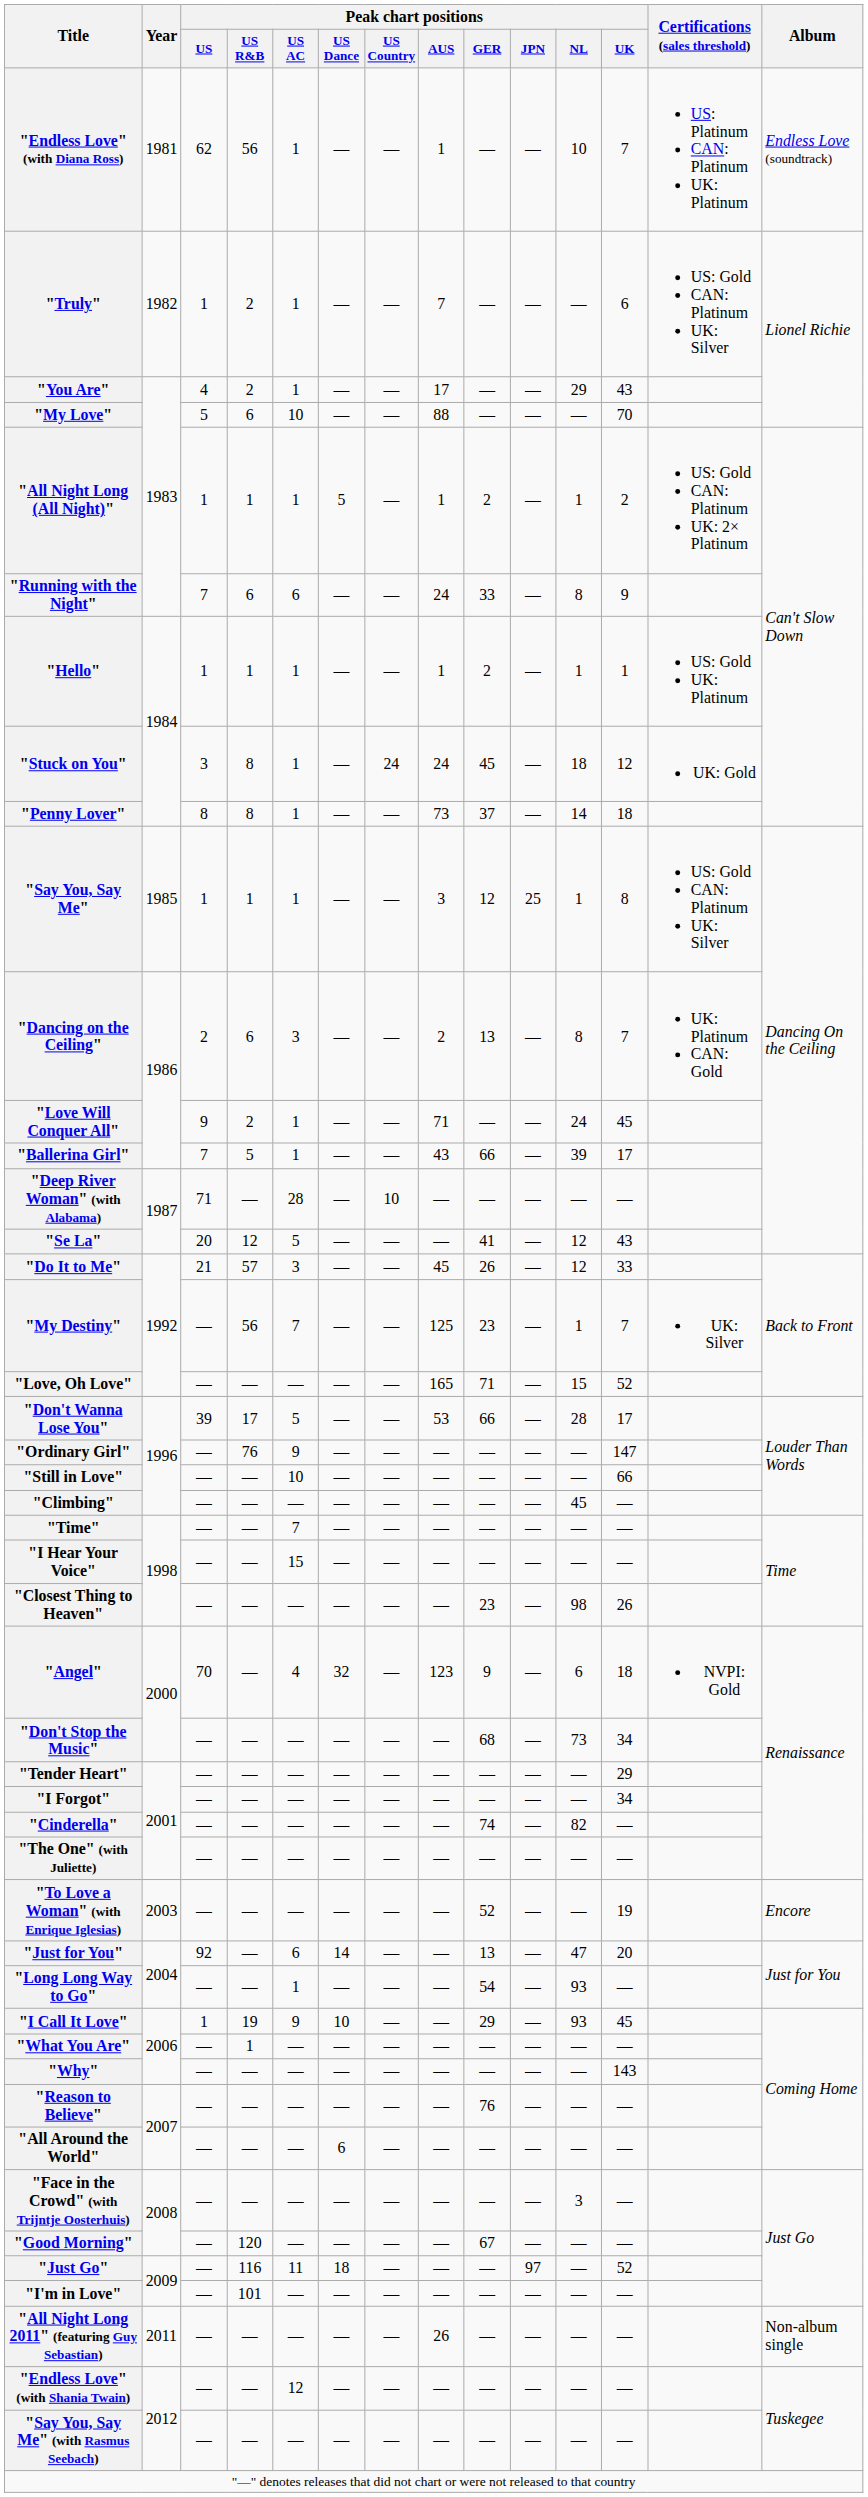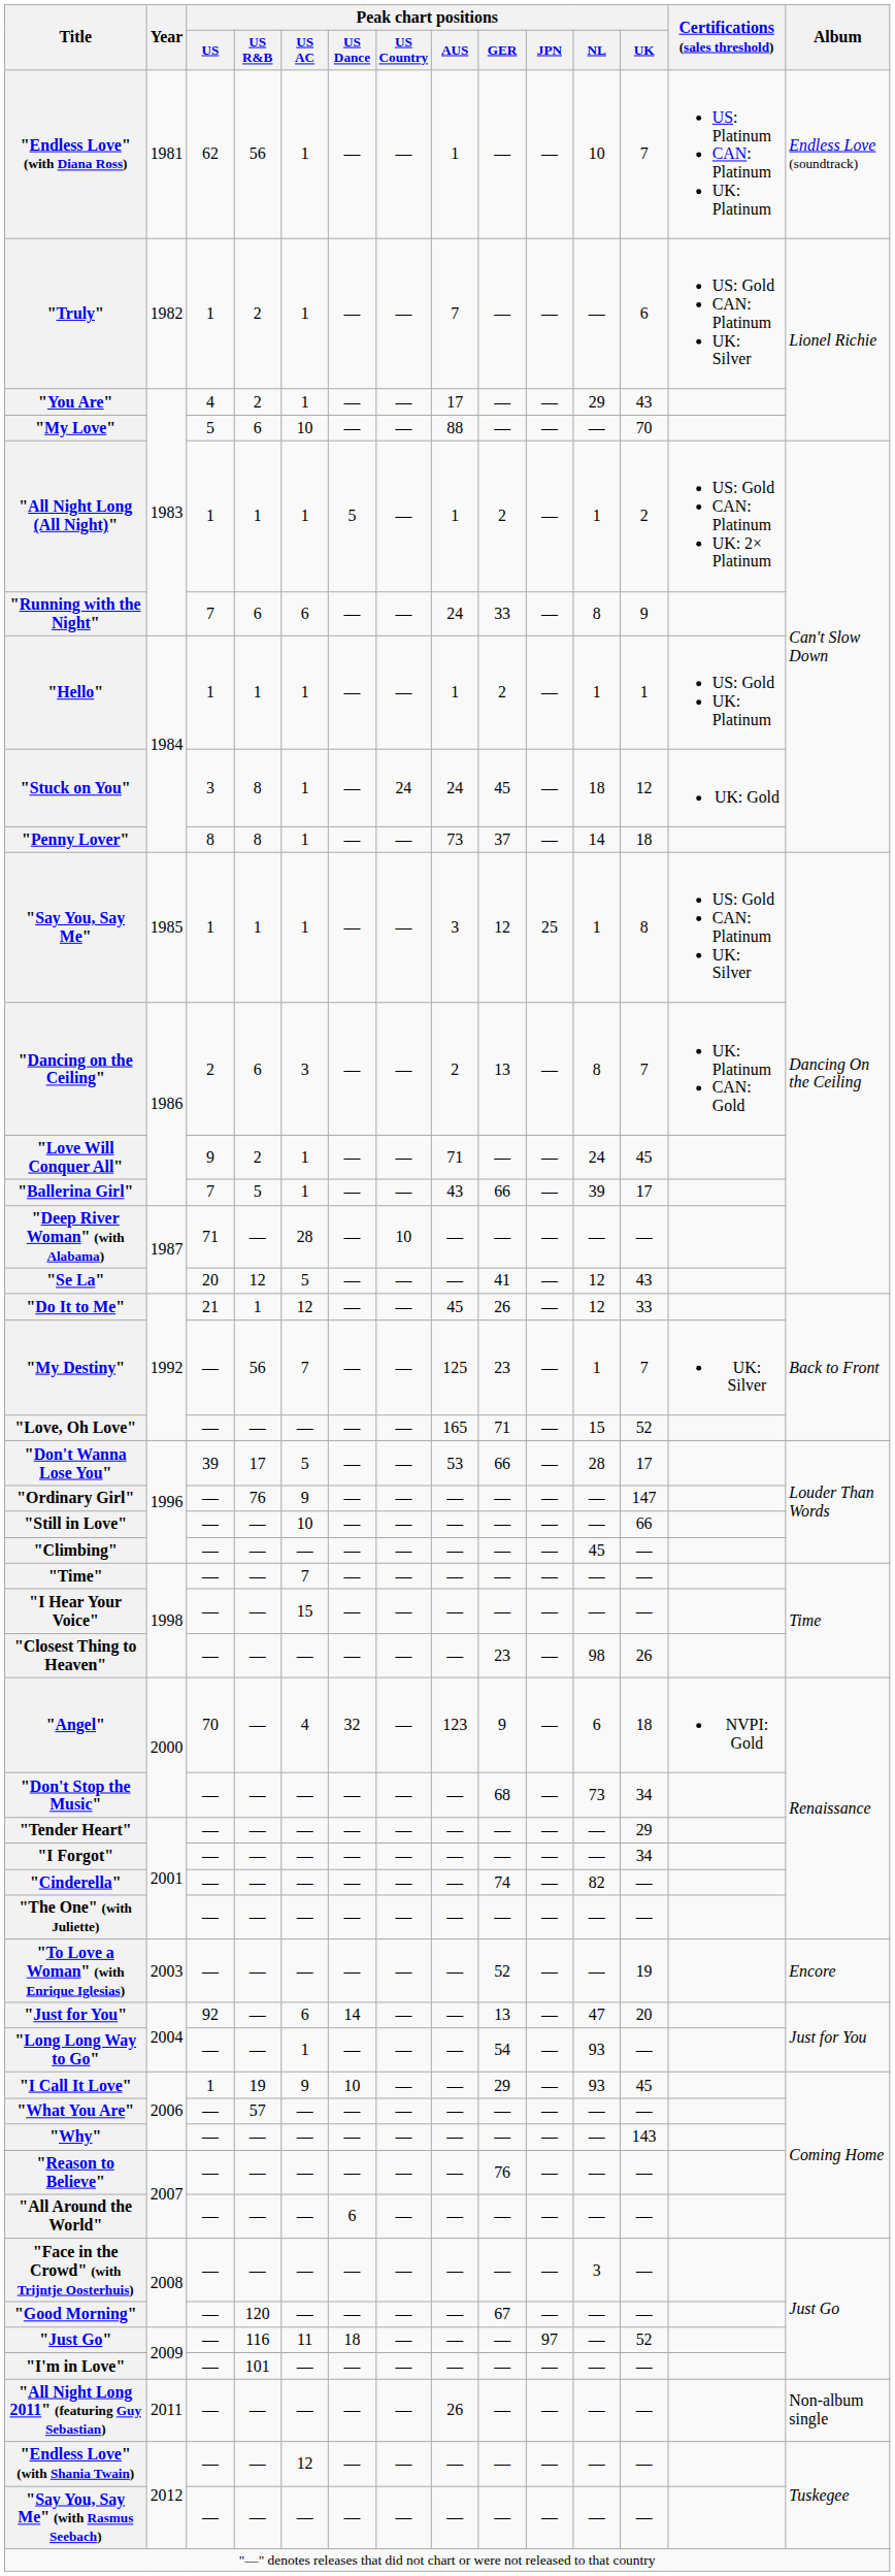 <table class="wikitable plainrowheaders" style="text-align:center;">
 <tr>
 <th rowspan="2">Title</th>
 <th rowspan="2">Year</th>
 <th colspan="10">Peak chart positions</th>
 <th rowspan="2"><a href='#'>Certifications</a><br><small>(<a href='#'>sales threshold</a>)</small></th>
 <th rowspan="2">Album</th>
 </tr>
 <tr style="font-size:smaller;">
 <th width="40"><a href='#'>US</a><br></th>
 <th width="40"><a href='#'>US<br>R&B</a><br></th>
 <th width="40"><a href='#'>US<br>AC</a><br></th>
 <th width="40"><a href='#'>US Dance</a><br></th>
 <th width="40"><a href='#'>US Country</a><br></th>
 <th width="40"><a href='#'>AUS</a><br></th>
 <th width="40"><a href='#'>GER</a><br></th>
 <th width="40"><a href='#'>JPN</a><br></th>
 <th width="40"><a href='#'>NL</a><br></th>
 <th width="40"><a href='#'>UK</a><br></th>
 </tr>
 <tr>
 <th scope="row">"<a href='#'>Endless Love</a>" <small>(with <a href='#'>Diana Ross</a>)</small></th>
 <td>1981</td>
 <td>62</td>
 <td>56</td>
 <td>1</td>
 <td>—</td>
 <td>—</td>
 <td>1</td>
 <td>—</td>
 <td>—</td>
 <td>10</td>
 <td>7</td>
 <td align="left"><br><ul><li><a href='#'>US</a>: Platinum</li><li><a href='#'>CAN</a>: Platinum</li><li>UK: Platinum</li></ul></td>
 <td align="left"><em><a href='#'>Endless Love</a></em> <small>(soundtrack)</small></td>
 </tr>
 <tr>
 <th scope="row">"<a href='#'>Truly</a>"</th>
 <td>1982</td>
 <td>1</td>
 <td>2</td>
 <td>1</td>
 <td>—</td>
 <td>—</td>
 <td>7</td>
 <td>—</td>
 <td>—</td>
 <td>—</td>
 <td>6</td>
 <td align="left"><br><ul><li>US: Gold</li><li>CAN: Platinum</li><li>UK: Silver</li></ul></td>
 <td align="left" rowspan="3"><em>Lionel Richie</em></td>
 </tr>
 <tr>
 <th scope="row">"<a href='#'>You Are</a>"</th>
 <td rowspan="4">1983</td>
 <td>4</td>
 <td>2</td>
 <td>1</td>
 <td>—</td>
 <td>—</td>
 <td>17</td>
 <td>—</td>
 <td>—</td>
 <td>29</td>
 <td>43</td>
 <td></td>
 </tr>
 <tr>
 <th scope="row">"<a href='#'>My Love</a>"</th>
 <td>5</td>
 <td>6</td>
 <td>10</td>
 <td>—</td>
 <td>—</td>
 <td>88</td>
 <td>—</td>
 <td>—</td>
 <td>—</td>
 <td>70</td>
 <td></td>
 </tr>
 <tr>
 <th scope="row">"<a href='#'>All Night Long (All Night)</a>"</th>
 <td>1</td>
 <td>1</td>
 <td>1</td>
 <td>5</td>
 <td>—</td>
 <td>1</td>
 <td>2</td>
 <td>—</td>
 <td>1</td>
 <td>2</td>
 <td align="left"><br><ul><li>US: Gold</li><li>CAN: Platinum</li><li>UK: 2× Platinum</li></ul></td>
 <td align="left" rowspan="5"><em>Can't Slow Down</em></td>
 </tr>
 <tr>
 <th scope="row">"<a href='#'>Running with the Night</a>"</th>
 <td>7</td>
 <td>6</td>
 <td>6</td>
 <td>—</td>
 <td>—</td>
 <td>24</td>
 <td>33</td>
 <td>—</td>
 <td>8</td>
 <td>9</td>
 <td></td>
 </tr>
 <tr>
 <th scope="row">"<a href='#'>Hello</a>"</th>
 <td rowspan="3">1984</td>
 <td>1</td>
 <td>1</td>
 <td>1</td>
 <td>—</td>
 <td>—</td>
 <td>1</td>
 <td>2</td>
 <td>—</td>
 <td>1</td>
 <td>1</td>
 <td align="left"><br><ul><li>US: Gold</li><li>UK: Platinum</li></ul></td>
 </tr>
 <tr>
 <th scope="row">"<a href='#'>Stuck on You</a>"</th>
 <td>3</td>
 <td>8</td>
 <td>1</td>
 <td>—</td>
 <td>24</td>
 <td>24</td>
 <td>45</td>
 <td>—</td>
 <td>18</td>
 <td>12</td>
 <td><br><ul><li>UK: Gold</li></ul></td>
 </tr>
 <tr>
 <th scope="row">"<a href='#'>Penny Lover</a>"</th>
 <td>8</td>
 <td>8</td>
 <td>1</td>
 <td>—</td>
 <td>—</td>
 <td>73</td>
 <td>37</td>
 <td>—</td>
 <td>14</td>
 <td>18</td>
 <td></td>
 </tr>
 <tr>
 <th scope="row">"<a href='#'>Say You, Say Me</a>"</th>
 <td>1985</td>
 <td>1</td>
 <td>1</td>
 <td>1</td>
 <td>—</td>
 <td>—</td>
 <td>3</td>
 <td>12</td>
 <td>25</td>
 <td>1</td>
 <td>8</td>
 <td align="left"><br><ul><li>US: Gold</li><li>CAN: Platinum</li><li>UK: Silver</li></ul></td>
 <td align="left" rowspan="6"><em>Dancing On the Ceiling</em></td>
 </tr>
 <tr>
 <th scope="row">"<a href='#'>Dancing on the Ceiling</a>"</th>
 <td rowspan="3">1986</td>
 <td>2</td>
 <td>6</td>
 <td>3</td>
 <td>—</td>
 <td>—</td>
 <td>2</td>
 <td>13</td>
 <td>—</td>
 <td>8</td>
 <td>7</td>
 <td align="left"><br><ul><li>UK: Platinum</li><li>CAN: Gold</li></ul></td>
 </tr>
 <tr>
 <th scope="row">"<a href='#'>Love Will Conquer All</a>"</th>
 <td>9</td>
 <td>2</td>
 <td>1</td>
 <td>—</td>
 <td>—</td>
 <td>71</td>
 <td>—</td>
 <td>—</td>
 <td>24</td>
 <td>45</td>
 <td></td>
 </tr>
 <tr>
 <th scope="row">"<a href='#'>Ballerina Girl</a>"</th>
 <td>7</td>
 <td>5</td>
 <td>1</td>
 <td>—</td>
 <td>—</td>
 <td>43</td>
 <td>66</td>
 <td>—</td>
 <td>39</td>
 <td>17</td>
 <td></td>
 </tr>
 <tr>
 <th scope="row">"<a href='#'>Deep River Woman</a>" <small>(with <a href='#'>Alabama</a>)</small></th>
 <td rowspan="2">1987</td>
 <td>71</td>
 <td>—</td>
 <td>28</td>
 <td>—</td>
 <td>10</td>
 <td>—</td>
 <td>—</td>
 <td>—</td>
 <td>—</td>
 <td>—</td>
 <td></td>
 </tr>
 <tr>
 <th scope="row">"<a href='#'>Se La</a>"</th>
 <td>20</td>
 <td>12</td>
 <td>5</td>
 <td>—</td>
 <td>—</td>
 <td>—</td>
 <td>41</td>
 <td>—</td>
 <td>12</td>
 <td>43</td>
 <td></td>
 </tr>
 <tr>
 <th scope="row">"<a href='#'>Do It to Me</a>"</th>
 <td rowspan="3">1992</td>
 <td>21</td>
-<td>57</td>
-<td>3</td>
+<td>1</td>
+<td>12</td>
 <td>—</td>
 <td>—</td>
 <td>45</td>
 <td>26</td>
 <td>—</td>
 <td>12</td>
 <td>33</td>
 <td></td>
 <td align="left" rowspan="3"><em>Back to Front</em></td>
 </tr>
 <tr>
 <th scope="row">"<a href='#'>My Destiny</a>"</th>
 <td>—</td>
 <td>56</td>
 <td>7</td>
 <td>—</td>
 <td>—</td>
 <td>125</td>
 <td>23</td>
 <td>—</td>
 <td>1</td>
 <td>7</td>
 <td><br><ul><li>UK: Silver</li></ul></td>
 </tr>
 <tr>
 <th scope="row">"Love, Oh Love"</th>
 <td>—</td>
 <td>—</td>
 <td>—</td>
 <td>—</td>
 <td>—</td>
 <td>165</td>
 <td>71</td>
 <td>—</td>
 <td>15</td>
 <td>52</td>
 <td></td>
 </tr>
 <tr>
 <th scope="row">"<a href='#'>Don't Wanna Lose You</a>"</th>
 <td rowspan="4">1996</td>
 <td>39</td>
 <td>17</td>
 <td>5</td>
 <td>—</td>
 <td>—</td>
 <td>53</td>
 <td>66</td>
 <td>—</td>
 <td>28</td>
 <td>17</td>
 <td></td>
 <td align="left" rowspan="4"><em>Louder Than Words</em></td>
 </tr>
 <tr>
 <th scope="row">"Ordinary Girl"</th>
 <td>—</td>
 <td>76</td>
 <td>9</td>
 <td>—</td>
 <td>—</td>
 <td>—</td>
 <td>—</td>
 <td>—</td>
 <td>—</td>
 <td>147</td>
 <td></td>
 </tr>
 <tr>
 <th scope="row">"Still in Love"</th>
 <td>—</td>
 <td>—</td>
 <td>10</td>
 <td>—</td>
 <td>—</td>
 <td>—</td>
 <td>—</td>
 <td>—</td>
 <td>—</td>
 <td>66</td>
 <td></td>
 </tr>
 <tr>
 <th scope="row">"Climbing"</th>
 <td>—</td>
 <td>—</td>
 <td>—</td>
 <td>—</td>
 <td>—</td>
 <td>—</td>
 <td>—</td>
 <td>—</td>
 <td>45</td>
 <td>—</td>
 <td></td>
 </tr>
 <tr>
 <th scope="row">"Time"</th>
 <td rowspan="3">1998</td>
 <td>—</td>
 <td>—</td>
 <td>7</td>
 <td>—</td>
 <td>—</td>
 <td>—</td>
 <td>—</td>
 <td>—</td>
 <td>—</td>
 <td>—</td>
 <td></td>
 <td align="left" rowspan="3"><em>Time</em></td>
 </tr>
 <tr>
 <th scope="row">"I Hear Your Voice"</th>
 <td>—</td>
 <td>—</td>
 <td>15</td>
 <td>—</td>
 <td>—</td>
 <td>—</td>
 <td>—</td>
 <td>—</td>
 <td>—</td>
 <td>—</td>
 <td></td>
 </tr>
 <tr>
 <th scope="row">"Closest Thing to Heaven"</th>
 <td>—</td>
 <td>—</td>
 <td>—</td>
 <td>—</td>
 <td>—</td>
 <td>—</td>
 <td>23</td>
 <td>—</td>
 <td>98</td>
 <td>26</td>
 <td></td>
 </tr>
 <tr>
 <th scope="row">"<a href='#'>Angel</a>"</th>
 <td rowspan="2">2000</td>
 <td>70</td>
 <td>—</td>
 <td>4</td>
 <td>32</td>
 <td>—</td>
 <td>123</td>
 <td>9</td>
 <td>—</td>
 <td>6</td>
 <td>18</td>
 <td><br><ul><li>NVPI: Gold</li></ul></td>
 <td align="left" rowspan="6"><em>Renaissance</em></td>
 </tr>
 <tr>
 <th scope="row">"<a href='#'>Don't Stop the Music</a>"</th>
 <td>—</td>
 <td>—</td>
 <td>—</td>
 <td>—</td>
 <td>—</td>
 <td>—</td>
 <td>68</td>
 <td>—</td>
 <td>73</td>
 <td>34</td>
 <td></td>
 </tr>
 <tr>
 <th scope="row">"Tender Heart"</th>
 <td rowspan="4">2001</td>
 <td>—</td>
 <td>—</td>
 <td>—</td>
 <td>—</td>
 <td>—</td>
 <td>—</td>
 <td>—</td>
 <td>—</td>
 <td>—</td>
 <td>29</td>
 <td></td>
 </tr>
 <tr>
 <th scope="row">"I Forgot"</th>
 <td>—</td>
 <td>—</td>
 <td>—</td>
 <td>—</td>
 <td>—</td>
 <td>—</td>
 <td>—</td>
 <td>—</td>
 <td>—</td>
 <td>34</td>
 <td></td>
 </tr>
 <tr>
 <th scope="row">"<a href='#'>Cinderella</a>"</th>
 <td>—</td>
 <td>—</td>
 <td>—</td>
 <td>—</td>
 <td>—</td>
 <td>—</td>
 <td>74</td>
 <td>—</td>
 <td>82</td>
 <td>—</td>
 <td></td>
 </tr>
 <tr>
 <th scope="row">"The One" <small>(with Juliette)</small></th>
 <td>—</td>
 <td>—</td>
 <td>—</td>
 <td>—</td>
 <td>—</td>
 <td>—</td>
 <td>—</td>
 <td>—</td>
 <td>—</td>
 <td>—</td>
 <td></td>
 </tr>
 <tr>
 <th scope="row">"<a href='#'>To Love a Woman</a>" <small>(with <a href='#'>Enrique Iglesias</a>)</small></th>
 <td>2003</td>
 <td>—</td>
 <td>—</td>
 <td>—</td>
 <td>—</td>
 <td>—</td>
 <td>—</td>
 <td>52</td>
 <td>—</td>
 <td>—</td>
 <td>19</td>
 <td></td>
 <td align="left"><em>Encore</em></td>
 </tr>
 <tr>
 <th scope="row">"<a href='#'>Just for You</a>"</th>
 <td rowspan="2">2004</td>
 <td>92</td>
 <td>—</td>
 <td>6</td>
 <td>14</td>
 <td>—</td>
 <td>—</td>
 <td>13</td>
 <td>—</td>
 <td>47</td>
 <td>20</td>
 <td></td>
 <td align="left" rowspan="2"><em>Just for You</em></td>
 </tr>
 <tr>
 <th scope="row">"<a href='#'>Long Long Way to Go</a>"</th>
 <td>—</td>
 <td>—</td>
 <td>1</td>
 <td>—</td>
 <td>—</td>
 <td>—</td>
 <td>54</td>
 <td>—</td>
 <td>93</td>
 <td>—</td>
 <td></td>
 </tr>
 <tr>
 <th scope="row">"<a href='#'>I Call It Love</a>"</th>
 <td rowspan="3">2006</td>
 <td>1</td>
 <td>19</td>
 <td>9</td>
 <td>10</td>
 <td>—</td>
 <td>—</td>
 <td>29</td>
 <td>—</td>
 <td>93</td>
 <td>45</td>
 <td></td>
 <td align="left" rowspan="5"><em>Coming Home</em></td>
 </tr>
 <tr>
 <th scope="row">"<a href='#'>What You Are</a>"</th>
 <td>—</td>
-<td>1</td>
+<td>57</td>
 <td>—</td>
 <td>—</td>
 <td>—</td>
 <td>—</td>
 <td>—</td>
 <td>—</td>
 <td>—</td>
 <td>—</td>
 <td></td>
 </tr>
 <tr>
 <th scope="row">"<a href='#'>Why</a>"</th>
 <td>—</td>
 <td>—</td>
 <td>—</td>
 <td>—</td>
 <td>—</td>
 <td>—</td>
 <td>—</td>
 <td>—</td>
 <td>—</td>
 <td>143</td>
 <td></td>
 </tr>
 <tr>
 <th scope="row">"<a href='#'>Reason to Believe</a>"</th>
 <td rowspan="2">2007</td>
 <td>—</td>
 <td>—</td>
 <td>—</td>
 <td>—</td>
 <td>—</td>
 <td>—</td>
 <td>76</td>
 <td>—</td>
 <td>—</td>
 <td>—</td>
 <td></td>
 </tr>
 <tr>
 <th scope="row">"All Around the World"</th>
 <td>—</td>
 <td>—</td>
 <td>—</td>
 <td>6</td>
 <td>—</td>
 <td>—</td>
 <td>—</td>
 <td>—</td>
 <td>—</td>
 <td>—</td>
 <td></td>
 </tr>
 <tr>
 <th scope="row">"Face in the Crowd" <small>(with <a href='#'>Trijntje Oosterhuis</a>)</small></th>
 <td rowspan="2">2008</td>
 <td>—</td>
 <td>—</td>
 <td>—</td>
 <td>—</td>
 <td>—</td>
 <td>—</td>
 <td>—</td>
 <td>—</td>
 <td>3</td>
 <td>—</td>
 <td></td>
 <td align="left" rowspan="4"><em>Just Go</em></td>
 </tr>
 <tr>
 <th scope="row">"<a href='#'>Good Morning</a>"</th>
 <td>—</td>
 <td>120</td>
 <td>—</td>
 <td>—</td>
 <td>—</td>
 <td>—</td>
 <td>67</td>
 <td>—</td>
 <td>—</td>
 <td>—</td>
 <td></td>
 </tr>
 <tr>
 <th scope="row">"<a href='#'>Just Go</a>"</th>
 <td rowspan="2">2009</td>
 <td>—</td>
 <td>116</td>
 <td>11</td>
 <td>18</td>
 <td>—</td>
 <td>—</td>
 <td>—</td>
 <td>97</td>
 <td>—</td>
 <td>52</td>
 <td></td>
 </tr>
 <tr>
 <th scope="row">"I'm in Love"</th>
 <td>—</td>
 <td>101</td>
 <td>—</td>
 <td>—</td>
 <td>—</td>
 <td>—</td>
 <td>—</td>
 <td>—</td>
 <td>—</td>
 <td>—</td>
 <td></td>
 </tr>
 <tr>
 <th scope="row">"<a href='#'>All Night Long 2011</a>" <small>(featuring <a href='#'>Guy Sebastian</a>)</small></th>
 <td>2011</td>
 <td>—</td>
 <td>—</td>
 <td>—</td>
 <td>—</td>
 <td>—</td>
 <td>26</td>
 <td>—</td>
 <td>—</td>
 <td>—</td>
 <td>—</td>
 <td></td>
 <td align="left">Non-album single</td>
 </tr>
 <tr>
 <th scope="row">"<a href='#'>Endless Love</a>" <small>(with <a href='#'>Shania Twain</a>)</small></th>
 <td rowspan="2">2012</td>
 <td>—</td>
 <td>—</td>
 <td>12</td>
 <td>—</td>
 <td>—</td>
 <td>—</td>
 <td>—</td>
 <td>—</td>
 <td>—</td>
 <td>—</td>
 <td></td>
 <td align="left" rowspan="2"><em>Tuskegee</em></td>
 </tr>
 <tr>
 <th scope="row">"<a href='#'>Say You, Say Me</a>" <small>(with <a href='#'>Rasmus Seebach</a>)</small></th>
 <td>—</td>
 <td>—</td>
 <td>—</td>
 <td>—</td>
 <td>—</td>
 <td>—</td>
 <td>—</td>
 <td>—</td>
 <td>—</td>
 <td>—</td>
 <td></td>
 </tr>
 <tr>
 <td colspan="20" style="font-size:85%">"—" denotes releases that did not chart or were not released to that country</td>
 </tr>
 </table>
